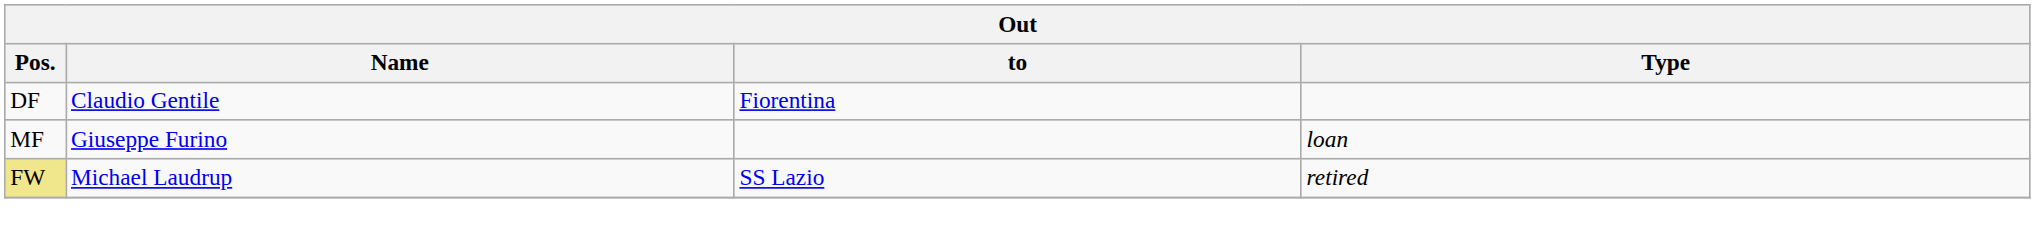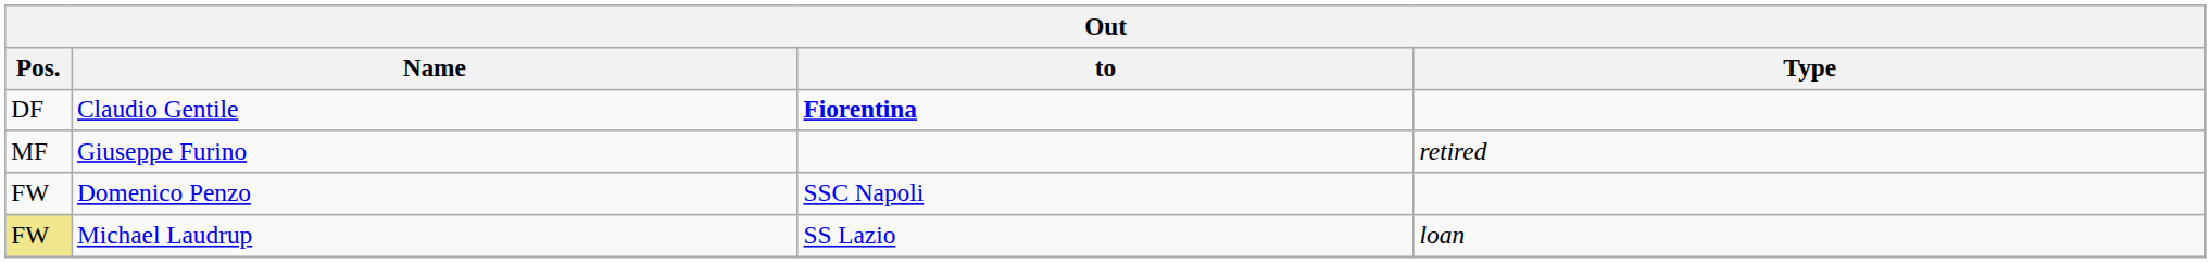 <table class="wikitable" style="font-size:90%;width:99%;">
 <tr>
 <th colspan="4">Out</th>
 </tr>
 <tr>
 <th width=3%>Pos.</th>
 <th width=33%>Name</th>
 <th width=28%>to</th>
 <th width=36%>Type</th>
 </tr>
 <tr>
 <td>DF</td>
 <td><a href='#'>Claudio Gentile</a></td>
-<td><a href='#'>Fiorentina</a></td>
+<td><strong><a href='#'>Fiorentina</a></strong></td>
 <td></td>
 </tr>
 <tr>
 <td>MF</td>
 <td><a href='#'>Giuseppe Furino</a></td>
 <td></td>
-<td><em>loan</em></td>
+<td><em>retired</em></td>
+</tr>
+<tr>
+<td>FW</td>
+<td><a href='#'>Domenico Penzo</a></td>
+<td><a href='#'>SSC Napoli</a></td>
+<td></td>
 </tr>
 <tr>
 <td style="background: khaki;">FW</td>
 <td><a href='#'>Michael Laudrup</a></td>
 <td><a href='#'>SS Lazio</a></td>
-<td><em>retired</em></td>
+<td><em>loan</em></td>
 </tr>
 <tr>
 </tr>
 </table>
